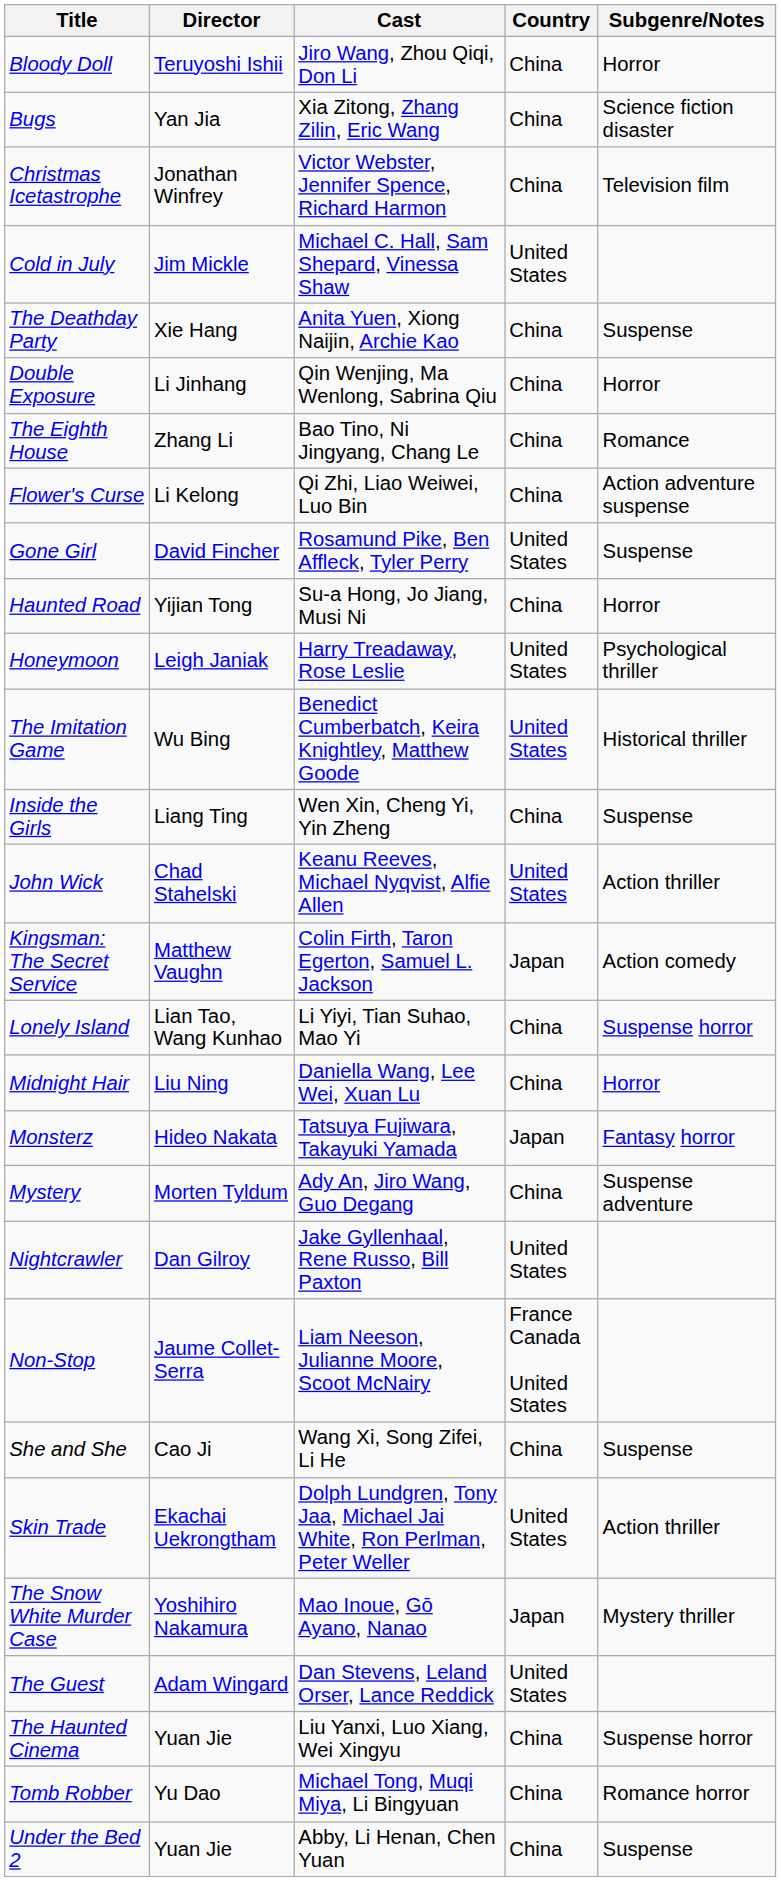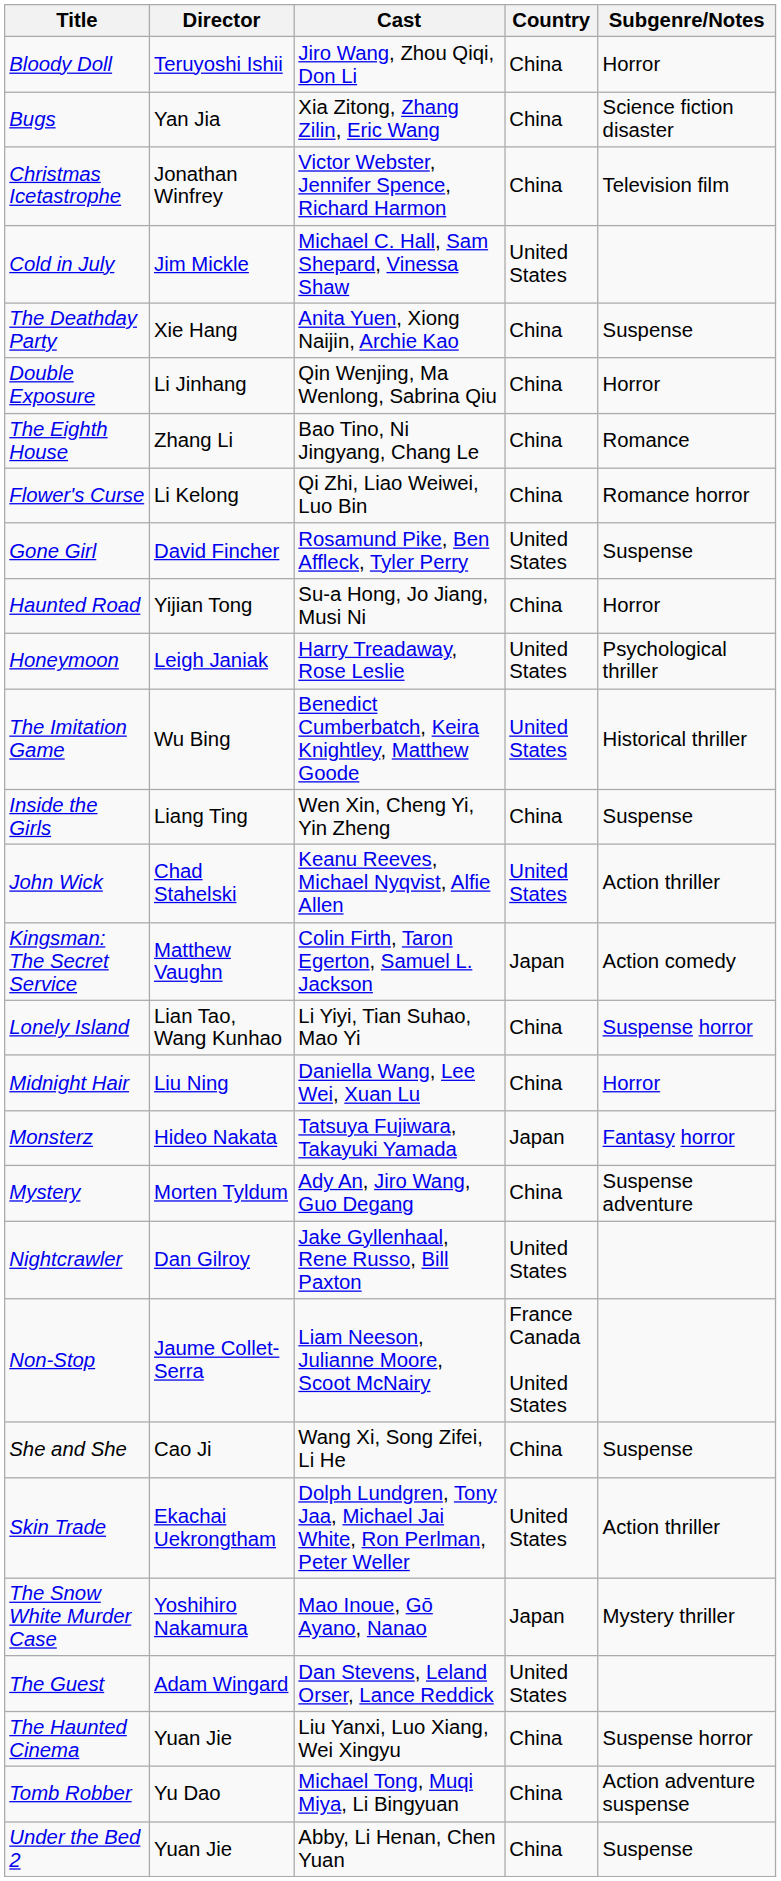 <table class="wikitable sortable">
 <tr>
 <th>Title</th>
 <th>Director</th>
 <th>Cast</th>
 <th>Country</th>
 <th>Subgenre/Notes</th>
 </tr>
 <tr>
 <td><em><a href='#'>Bloody Doll</a></em></td>
 <td><a href='#'>Teruyoshi Ishii</a></td>
 <td><a href='#'>Jiro Wang</a>, Zhou Qiqi, <a href='#'>Don Li</a></td>
 <td>China</td>
 <td>Horror</td>
 </tr>
 <tr>
 <td><em><a href='#'>Bugs</a></em></td>
 <td>Yan Jia</td>
 <td>Xia Zitong, <a href='#'>Zhang Zilin</a>, <a href='#'>Eric Wang</a></td>
 <td>China</td>
 <td>Science fiction disaster</td>
 </tr>
 <tr>
 <td><em><a href='#'>Christmas Icetastrophe</a></em></td>
 <td>Jonathan Winfrey</td>
 <td><a href='#'>Victor Webster</a>, <a href='#'>Jennifer Spence</a>, <a href='#'>Richard Harmon</a></td>
 <td>China</td>
 <td>Television film</td>
 </tr>
 <tr>
 <td><em><a href='#'>Cold in July</a></em></td>
 <td><a href='#'>Jim Mickle</a></td>
 <td><a href='#'>Michael C. Hall</a>, <a href='#'>Sam Shepard</a>, <a href='#'>Vinessa Shaw</a></td>
 <td>United States</td>
 <td></td>
 </tr>
 <tr>
 <td><em><a href='#'>The Deathday Party</a></em></td>
 <td>Xie Hang</td>
 <td><a href='#'>Anita Yuen</a>, Xiong Naijin, <a href='#'>Archie Kao</a></td>
 <td>China</td>
 <td>Suspense</td>
 </tr>
 <tr>
 <td><em><a href='#'>Double Exposure</a></em></td>
 <td>Li Jinhang</td>
 <td>Qin Wenjing, Ma Wenlong, Sabrina Qiu</td>
 <td>China</td>
 <td>Horror</td>
 </tr>
 <tr>
 <td><em><a href='#'>The Eighth House</a></em></td>
 <td>Zhang Li</td>
 <td>Bao Tino, Ni Jingyang, Chang Le</td>
 <td>China</td>
 <td>Romance</td>
 </tr>
 <tr>
 <td><em><a href='#'>Flower's Curse</a></em></td>
 <td>Li Kelong</td>
 <td>Qi Zhi, Liao Weiwei, Luo Bin</td>
 <td>China</td>
-<td>Action adventure suspense</td>
+<td>Romance horror</td>
 </tr>
 <tr>
 <td><em><a href='#'>Gone Girl</a></em></td>
 <td><a href='#'>David Fincher</a></td>
 <td><a href='#'>Rosamund Pike</a>, <a href='#'>Ben Affleck</a>, <a href='#'>Tyler Perry</a></td>
 <td>United States</td>
 <td>Suspense</td>
 </tr>
 <tr>
 <td><em><a href='#'>Haunted Road</a></em></td>
 <td>Yijian Tong</td>
 <td>Su-a Hong, Jo Jiang, Musi Ni</td>
 <td>China</td>
 <td>Horror</td>
 </tr>
 <tr>
 <td><em><a href='#'>Honeymoon</a></em></td>
 <td><a href='#'>Leigh Janiak</a></td>
 <td><a href='#'>Harry Treadaway</a>, <a href='#'>Rose Leslie</a></td>
 <td>United States</td>
 <td>Psychological thriller</td>
 </tr>
 <tr>
 <td><em><a href='#'>The Imitation Game</a></em></td>
 <td>Wu Bing</td>
 <td><a href='#'>Benedict Cumberbatch</a>, <a href='#'>Keira Knightley</a>, <a href='#'>Matthew Goode</a></td>
 <td><a href='#'>United States</a></td>
 <td>Historical thriller</td>
 </tr>
 <tr>
 <td><em><a href='#'>Inside the Girls</a></em></td>
 <td>Liang Ting</td>
 <td>Wen Xin, Cheng Yi, Yin Zheng</td>
 <td>China</td>
 <td>Suspense</td>
 </tr>
 <tr>
 <td><em><a href='#'>John Wick</a></em></td>
 <td><a href='#'>Chad Stahelski</a></td>
 <td><a href='#'>Keanu Reeves</a>, <a href='#'>Michael Nyqvist</a>, <a href='#'>Alfie Allen</a></td>
 <td><a href='#'>United States</a></td>
 <td>Action thriller</td>
 </tr>
 <tr>
 <td><em><a href='#'>Kingsman: The Secret Service</a></em></td>
 <td><a href='#'>Matthew Vaughn</a></td>
 <td><a href='#'>Colin Firth</a>, <a href='#'>Taron Egerton</a>, <a href='#'>Samuel L. Jackson</a></td>
 <td>Japan</td>
 <td>Action comedy</td>
 </tr>
 <tr>
 <td><em><a href='#'>Lonely Island</a></em></td>
 <td>Lian Tao, Wang Kunhao</td>
 <td>Li Yiyi, Tian Suhao, Mao Yi</td>
 <td>China</td>
 <td><a href='#'>Suspense</a> <a href='#'>horror</a></td>
 </tr>
 <tr>
 <td><em><a href='#'>Midnight Hair</a></em></td>
 <td><a href='#'>Liu Ning</a></td>
 <td><a href='#'>Daniella Wang</a>, <a href='#'>Lee Wei</a>, <a href='#'>Xuan Lu</a></td>
 <td>China</td>
 <td><a href='#'>Horror</a></td>
 </tr>
 <tr>
 <td><em><a href='#'>Monsterz</a></em></td>
 <td><a href='#'>Hideo Nakata</a></td>
 <td><a href='#'>Tatsuya Fujiwara</a>, <a href='#'>Takayuki Yamada</a></td>
 <td>Japan</td>
 <td><a href='#'>Fantasy</a> <a href='#'>horror</a></td>
 </tr>
 <tr>
 <td><em><a href='#'>Mystery</a></em></td>
 <td><a href='#'>Morten Tyldum</a></td>
 <td><a href='#'>Ady An</a>, <a href='#'>Jiro Wang</a>, <a href='#'>Guo Degang</a></td>
 <td>China</td>
 <td>Suspense adventure</td>
 </tr>
 <tr>
 <td><em><a href='#'>Nightcrawler</a></em></td>
 <td><a href='#'>Dan Gilroy</a></td>
 <td><a href='#'>Jake Gyllenhaal</a>, <a href='#'>Rene Russo</a>, <a href='#'>Bill Paxton</a></td>
 <td>United States</td>
 <td></td>
 </tr>
 <tr>
 <td><em><a href='#'>Non-Stop</a></em></td>
 <td><a href='#'>Jaume Collet-Serra</a></td>
 <td><a href='#'>Liam Neeson</a>, <a href='#'>Julianne Moore</a>, <a href='#'>Scoot McNairy</a></td>
 <td>France<br>Canada<br><br>United States</td>
 <td></td>
 </tr>
 <tr>
 <td><em>She and She</em></td>
 <td>Cao Ji</td>
 <td>Wang Xi, Song Zifei, Li He</td>
 <td>China</td>
 <td>Suspense</td>
 </tr>
 <tr>
 <td><em><a href='#'>Skin Trade</a></em></td>
 <td><a href='#'>Ekachai Uekrongtham</a></td>
 <td><a href='#'>Dolph Lundgren</a>, <a href='#'>Tony Jaa</a>, <a href='#'>Michael Jai White</a>, <a href='#'>Ron Perlman</a>, <a href='#'>Peter Weller</a></td>
 <td>United States</td>
 <td>Action thriller</td>
 </tr>
 <tr>
 <td><em><a href='#'>The Snow White Murder Case</a></em></td>
 <td><a href='#'>Yoshihiro Nakamura</a></td>
 <td><a href='#'>Mao Inoue</a>, <a href='#'>Gō Ayano</a>, <a href='#'>Nanao</a></td>
 <td>Japan</td>
 <td>Mystery thriller</td>
 </tr>
 <tr>
 <td><em><a href='#'>The Guest</a></em></td>
 <td><a href='#'>Adam Wingard</a></td>
 <td><a href='#'>Dan Stevens</a>, <a href='#'>Leland Orser</a>, <a href='#'>Lance Reddick</a></td>
 <td>United States</td>
 <td></td>
 </tr>
 <tr>
 <td><em><a href='#'>The Haunted Cinema</a></em></td>
 <td>Yuan Jie</td>
 <td>Liu Yanxi, Luo Xiang, Wei Xingyu</td>
 <td>China</td>
 <td>Suspense horror</td>
 </tr>
 <tr>
 <td><em><a href='#'>Tomb Robber</a></em></td>
 <td>Yu Dao</td>
 <td><a href='#'>Michael Tong</a>, <a href='#'>Muqi Miya</a>, Li Bingyuan</td>
 <td>China</td>
-<td>Romance horror</td>
+<td>Action adventure suspense</td>
 </tr>
 <tr>
 <td><em><a href='#'>Under the Bed 2</a></em></td>
 <td>Yuan Jie</td>
 <td>Abby, Li Henan, Chen Yuan</td>
 <td>China</td>
 <td>Suspense</td>
 </tr>
 <tr>
 </tr>
 </table>
